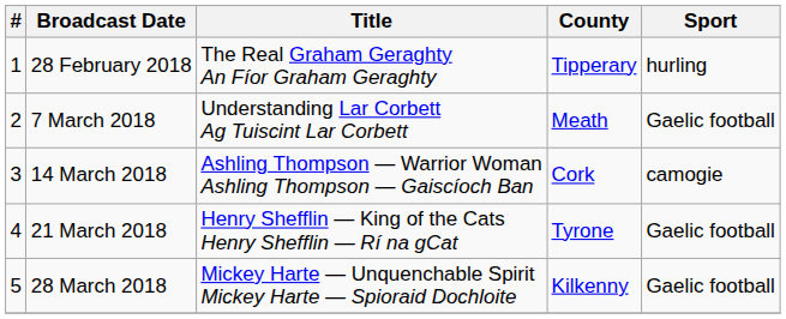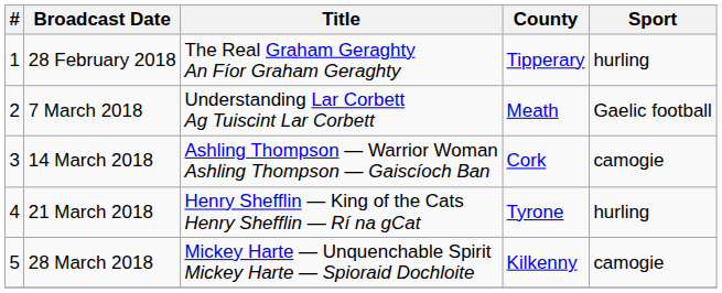 <table class="wikitable">
 <tr>
 <th>#</th>
 <th>Broadcast Date</th>
 <th>Title</th>
 <th>County</th>
 <th>Sport</th>
 </tr>
 <tr>
 <td>1</td>
 <td>28 February 2018</td>
 <td>The Real <a href='#'>Graham Geraghty</a><br><em>An Fíor Graham Geraghty</em></td>
 <td><a href='#'>Tipperary</a></td>
 <td>hurling</td>
 </tr>
 <tr>
 <td>2</td>
 <td>7 March 2018</td>
 <td>Understanding <a href='#'>Lar Corbett</a><br><em>Ag Tuiscint Lar Corbett</em></td>
 <td><a href='#'>Meath</a></td>
 <td>Gaelic football</td>
 </tr>
 <tr>
 <td>3</td>
 <td>14 March 2018</td>
 <td><a href='#'>Ashling Thompson</a> — Warrior Woman<br><em>Ashling Thompson — Gaiscíoch Ban</em></td>
 <td><a href='#'>Cork</a></td>
 <td>camogie</td>
 </tr>
 <tr>
 <td>4</td>
 <td>21 March 2018</td>
 <td><a href='#'>Henry Shefflin</a> — King of the Cats<br><em>Henry Shefflin — Rí na gCat</em></td>
 <td><a href='#'>Tyrone</a></td>
-<td>Gaelic football</td>
+<td>hurling</td>
 </tr>
 <tr>
 <td>5</td>
 <td>28 March 2018</td>
 <td><a href='#'>Mickey Harte</a> — Unquenchable Spirit<br><em>Mickey Harte — Spioraid Dochloite</em></td>
 <td><a href='#'>Kilkenny</a></td>
-<td>Gaelic football</td>
+<td>camogie</td>
 </tr>
 <tr>
 </tr>
 </table>
